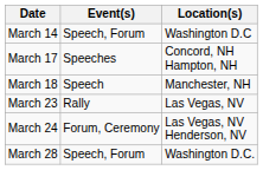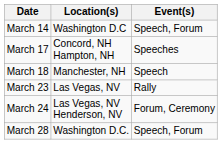 <table class="wikitable">
 <tr>
 <th>Date</th>
+<th>Location(s)</th>
 <th>Event(s)</th>
-<th>Location(s)</th>
 </tr>
 <tr>
 <td>March 14</td>
+<td>Washington D.C</td>
 <td>Speech, Forum</td>
-<td>Washington D.C</td>
 </tr>
 <tr>
 <td>March 17</td>
+<td>Concord, NH <br> Hampton, NH</td>
 <td>Speeches</td>
-<td>Concord, NH <br> Hampton, NH</td>
 </tr>
 <tr>
 <td>March 18</td>
+<td>Manchester, NH</td>
 <td>Speech</td>
-<td>Manchester, NH</td>
 </tr>
 <tr>
 <td>March 23</td>
+<td>Las Vegas, NV</td>
 <td>Rally</td>
-<td>Las Vegas, NV</td>
 </tr>
 <tr>
 <td>March 24</td>
+<td>Las Vegas, NV <br> Henderson, NV</td>
 <td>Forum, Ceremony</td>
-<td>Las Vegas, NV <br> Henderson, NV</td>
 </tr>
 <tr>
 <td>March 28</td>
+<td>Washington D.C.</td>
 <td>Speech, Forum</td>
-<td>Washington D.C.</td>
 </tr>
 </table>
